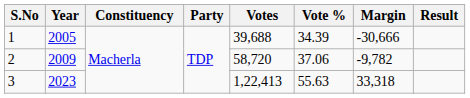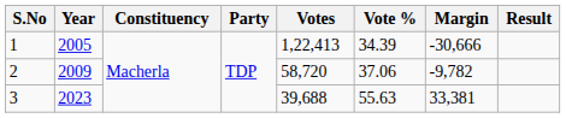 <table class="wikitable sortable"  width="60%">
 <tr>
 <th>S.No</th>
 <th>Year</th>
 <th>Constituency</th>
 <th>Party</th>
 <th>Votes</th>
 <th>Vote %</th>
 <th>Margin</th>
 <th>Result</th>
 </tr>
 <tr>
 <td>1</td>
 <td><a href='#'>2005</a></td>
 <td rowspan=3><a href='#'>Macherla</a></td>
 <td rowspan=3><a href='#'>TDP</a></td>
-<td>39,688</td>
+<td>1,22,413</td>
 <td>34.39</td>
 <td>-30,666</td>
 <td></td>
 </tr>
 <tr>
 <td>2</td>
 <td><a href='#'>2009</a></td>
 <td>58,720</td>
 <td>37.06</td>
 <td>-9,782</td>
 <td></td>
 </tr>
 <tr>
 <td>3</td>
 <td><a href='#'>2023</a></td>
-<td>1,22,413</td>
+<td>39,688</td>
 <td>55.63</td>
-<td>33,318</td>
+<td>33,381</td>
 <td></td>
 </tr>
 </table>
